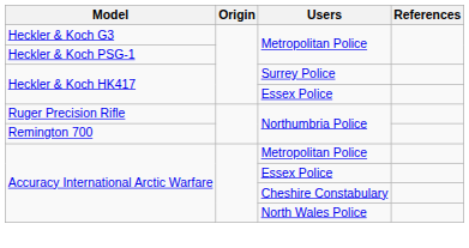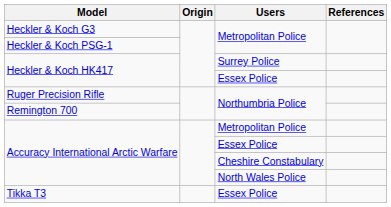 <table class="wikitable">
 <tr>
 <th>Model</th>
 <th>Origin</th>
 <th>Users</th>
 <th>References</th>
 </tr>
 <tr>
 <td><a href='#'>Heckler & Koch G3</a></td>
 <td rowspan="4"></td>
 <td rowspan="2"><a href='#'>Metropolitan Police</a></td>
 <td rowspan="2"></td>
 </tr>
 <tr>
 <td><a href='#'>Heckler & Koch PSG-1</a></td>
 </tr>
 <tr>
 <td rowspan="2"><a href='#'>Heckler & Koch HK417</a></td>
 <td><a href='#'>Surrey Police</a></td>
 <td></td>
 </tr>
 <tr>
 <td><a href='#'>Essex Police</a></td>
 <td></td>
 </tr>
 <tr>
 <td><a href='#'>Ruger Precision Rifle</a></td>
 <td rowspan="2"></td>
 <td rowspan="2"><a href='#'>Northumbria Police</a></td>
 <td></td>
 </tr>
 <tr>
 <td><a href='#'>Remington 700</a></td>
 <td></td>
 </tr>
 <tr>
 <td rowspan="4"><a href='#'>Accuracy International Arctic Warfare</a></td>
 <td rowspan="4"></td>
 <td><a href='#'>Metropolitan Police</a></td>
 <td></td>
 </tr>
 <tr>
 <td><a href='#'>Essex Police</a></td>
 <td></td>
 </tr>
 <tr>
 <td><a href='#'>Cheshire Constabulary</a></td>
 <td></td>
 </tr>
 <tr>
 <td><a href='#'>North Wales Police</a></td>
 <td></td>
 </tr>
+<tr>
+<td><a href='#'>Tikka T3</a></td>
+<td></td>
+<td><a href='#'>Essex Police</a></td>
+<td></td>
+</tr>
 </table>
